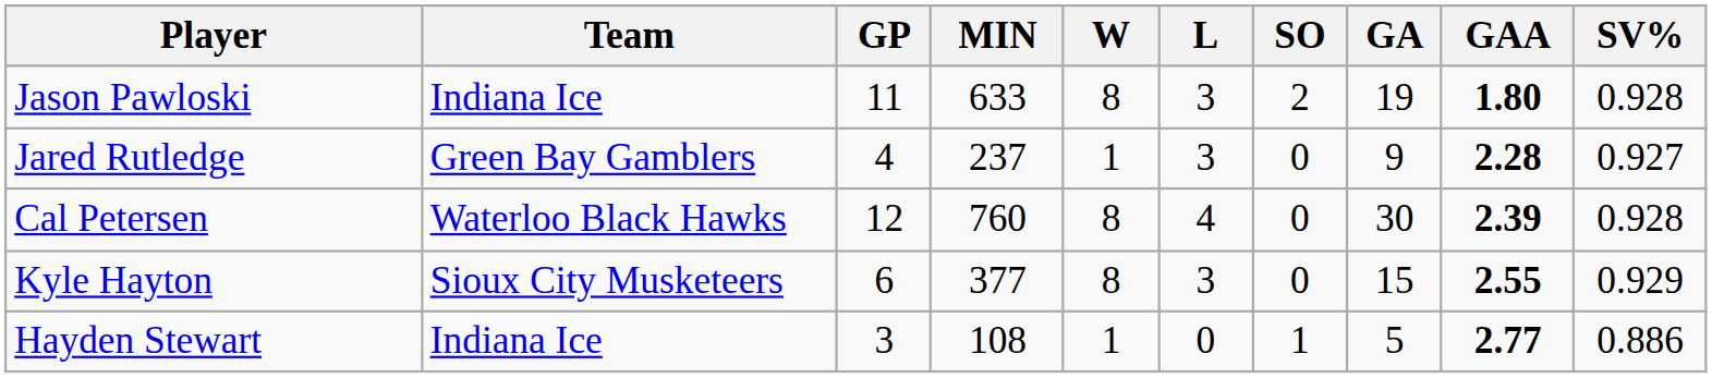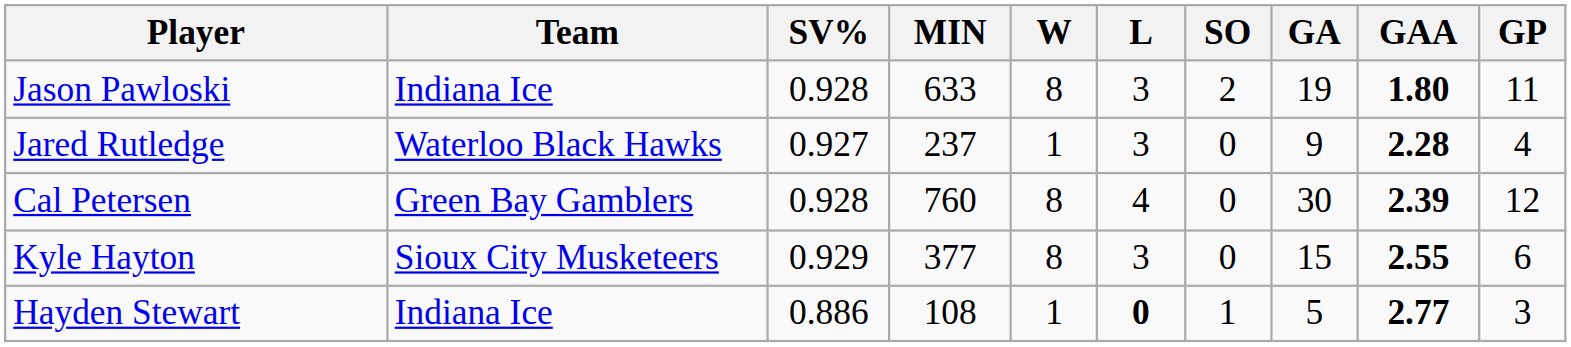 <table class="wikitable" style="text-align:center">
 <tr>
 <th bgcolor="#DDDDFF" width="22%">Player</th>
 <th bgcolor="#DDDDFF" width="22%">Team</th>
-<th bgcolor="#DDDDFF" width="5%">GP</th>
+<th bgcolor="#DDDDFF" width="7%">SV%</th>
 <th bgcolor="#DDDDFF" width="7%">MIN</th>
 <th bgcolor="#DDDDFF" width="5%">W</th>
 <th bgcolor="#DDDDFF" width="5%">L</th>
 <th bgcolor="#DDDDFF" width="5%">SO</th>
 <th bgcolor="#DDDDFF" width="5%">GA</th>
 <th bgcolor="#DDDDFF" width="7%">GAA</th>
-<th bgcolor="#DDDDFF" width="7%">SV%</th>
+<th bgcolor="#DDDDFF" width="5%">GP</th>
 </tr>
 <tr>
 <td align=left><a href='#'>Jason Pawloski</a></td>
 <td align=left><a href='#'>Indiana Ice</a></td>
-<td>11</td>
+<td>0.928</td>
 <td>633</td>
 <td>8</td>
 <td>3</td>
 <td>2</td>
 <td>19</td>
 <td><strong>1.80</strong></td>
-<td>0.928</td>
+<td>11</td>
 </tr>
 <tr>
 <td align=left><a href='#'>Jared Rutledge</a></td>
-<td align=left><a href='#'>Green Bay Gamblers</a></td>
-<td>4</td>
+<td align=left><a href='#'>Waterloo Black Hawks</a></td>
+<td>0.927</td>
 <td>237</td>
 <td>1</td>
 <td>3</td>
 <td>0</td>
 <td>9</td>
 <td><strong>2.28</strong></td>
-<td>0.927</td>
+<td>4</td>
 </tr>
 <tr>
 <td align=left><a href='#'>Cal Petersen</a></td>
-<td align=left><a href='#'>Waterloo Black Hawks</a></td>
-<td>12</td>
+<td align=left><a href='#'>Green Bay Gamblers</a></td>
+<td>0.928</td>
 <td>760</td>
 <td>8</td>
 <td>4</td>
 <td>0</td>
 <td>30</td>
 <td><strong>2.39</strong></td>
-<td>0.928</td>
+<td>12</td>
 </tr>
 <tr>
 <td align=left><a href='#'>Kyle Hayton</a></td>
 <td align=left><a href='#'>Sioux City Musketeers</a></td>
-<td>6</td>
+<td>0.929</td>
 <td>377</td>
 <td>8</td>
 <td>3</td>
 <td>0</td>
 <td>15</td>
 <td><strong>2.55</strong></td>
-<td>0.929</td>
+<td>6</td>
 </tr>
 <tr>
 <td align=left><a href='#'>Hayden Stewart</a></td>
 <td align=left><a href='#'>Indiana Ice</a></td>
-<td>3</td>
+<td>0.886</td>
 <td>108</td>
 <td>1</td>
-<td>0</td>
+<td><strong>0</strong></td>
 <td>1</td>
 <td>5</td>
 <td><strong>2.77</strong></td>
-<td>0.886</td>
+<td>3</td>
 </tr>
 </table>
